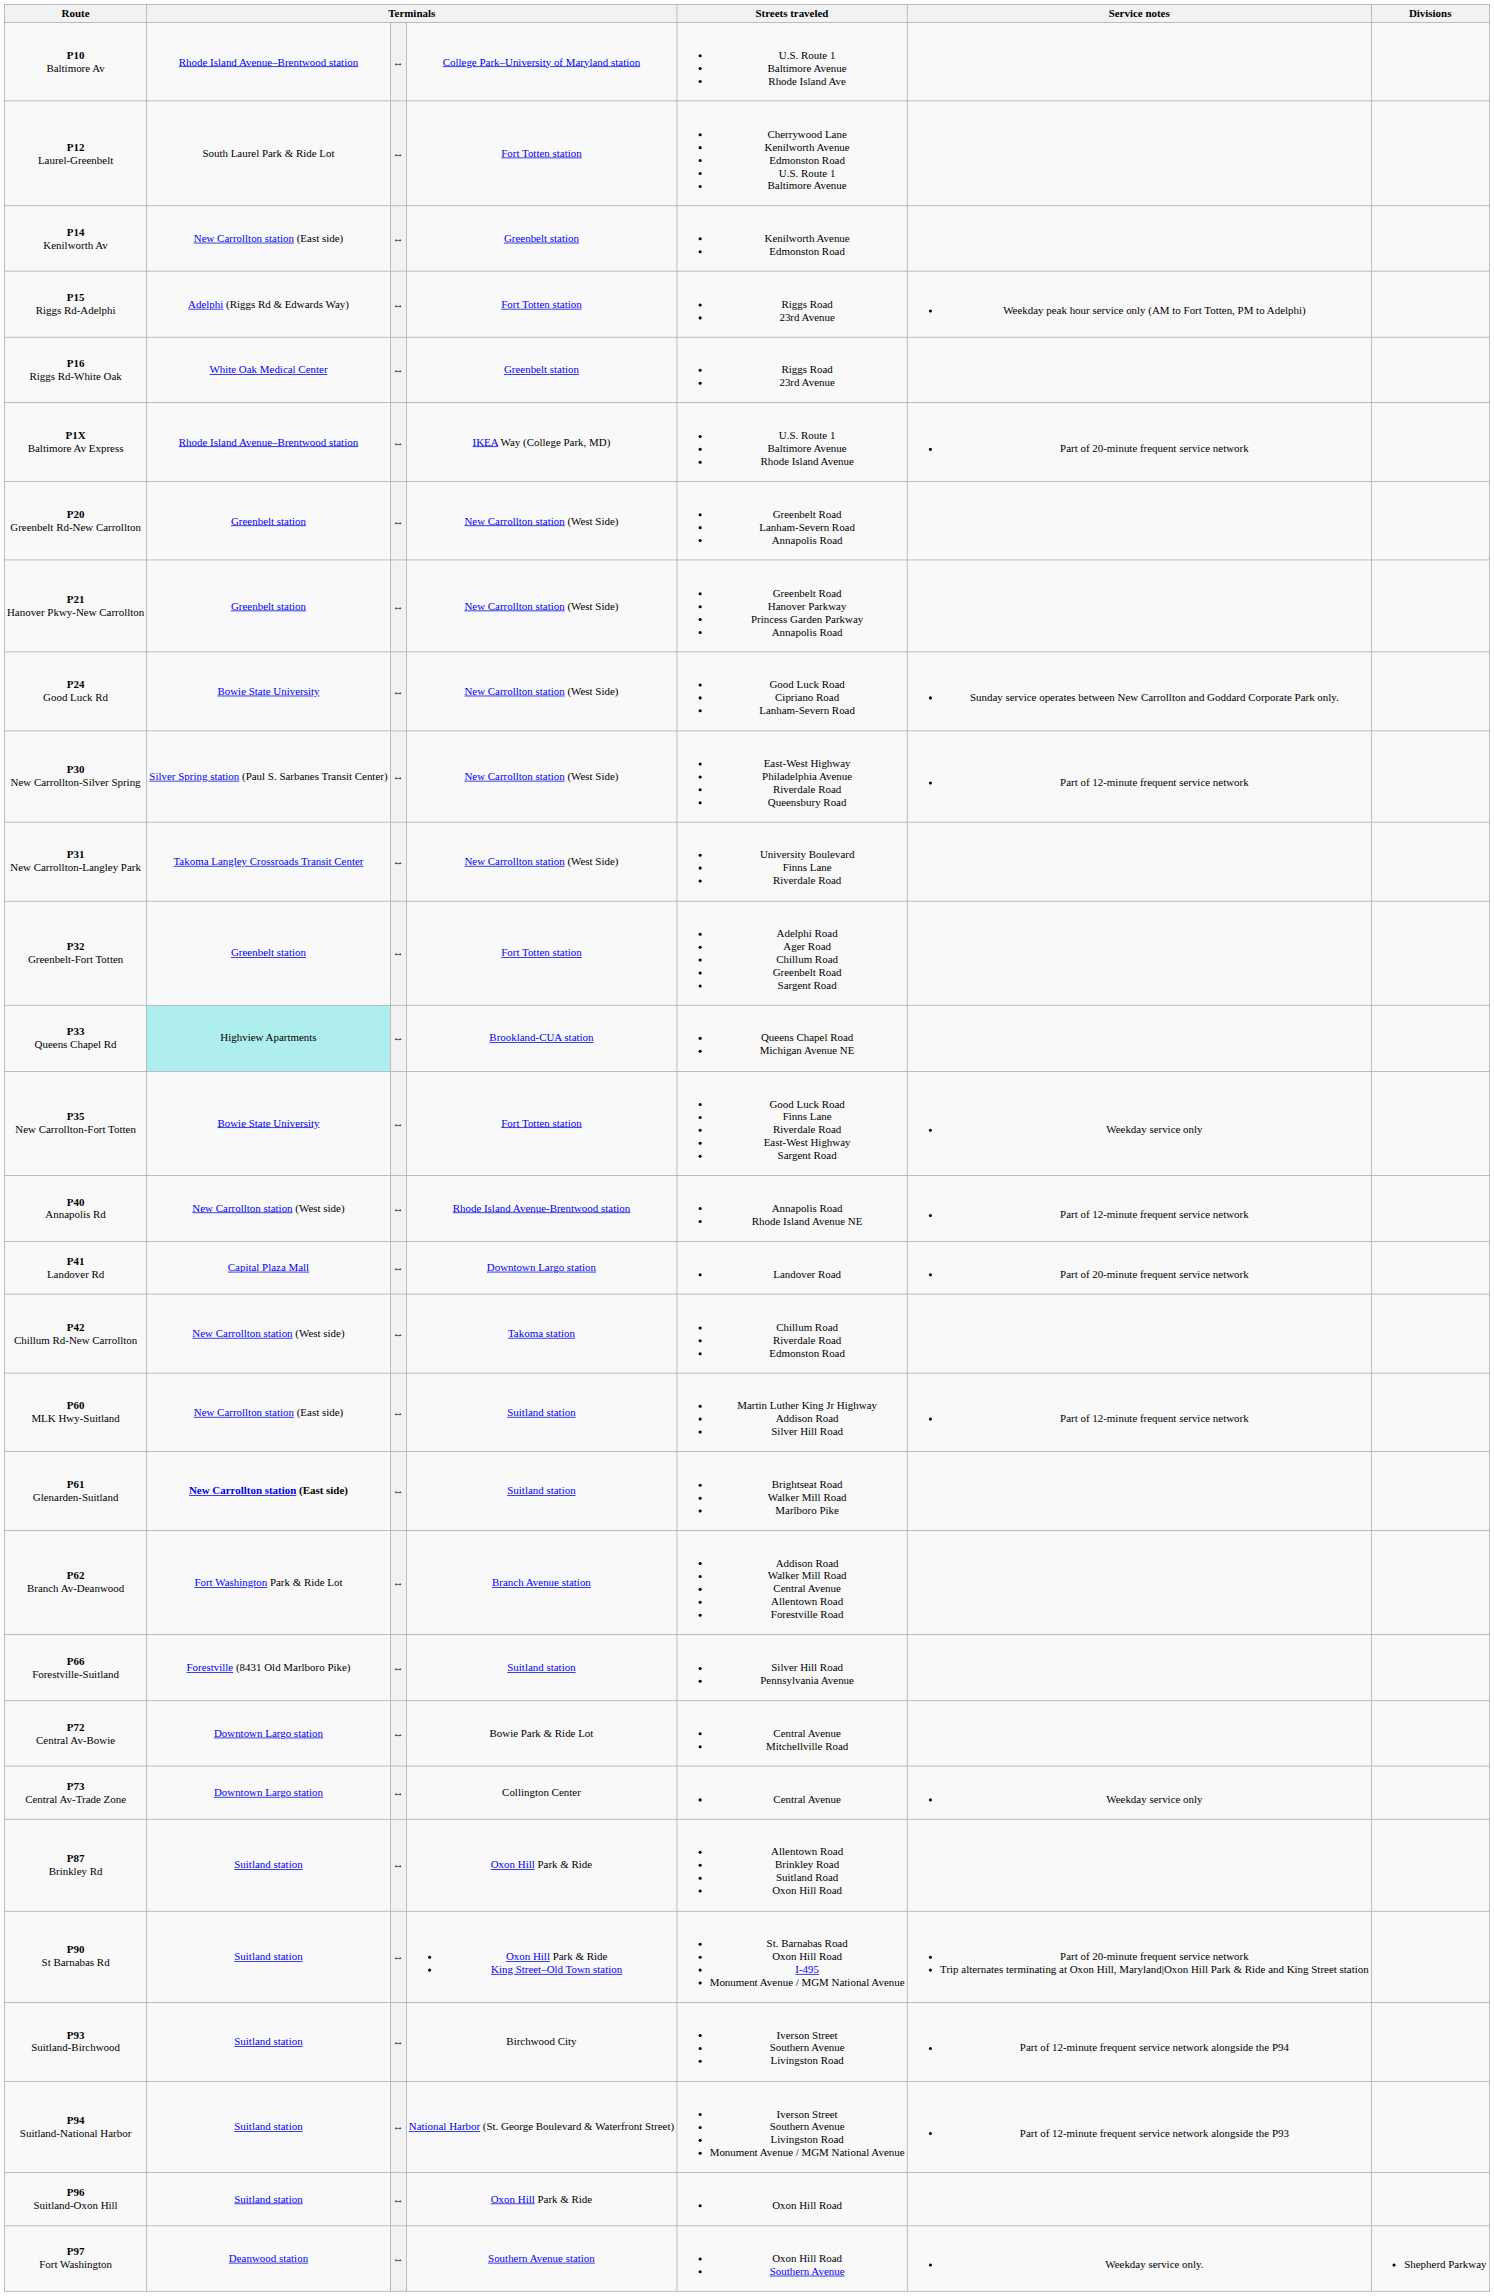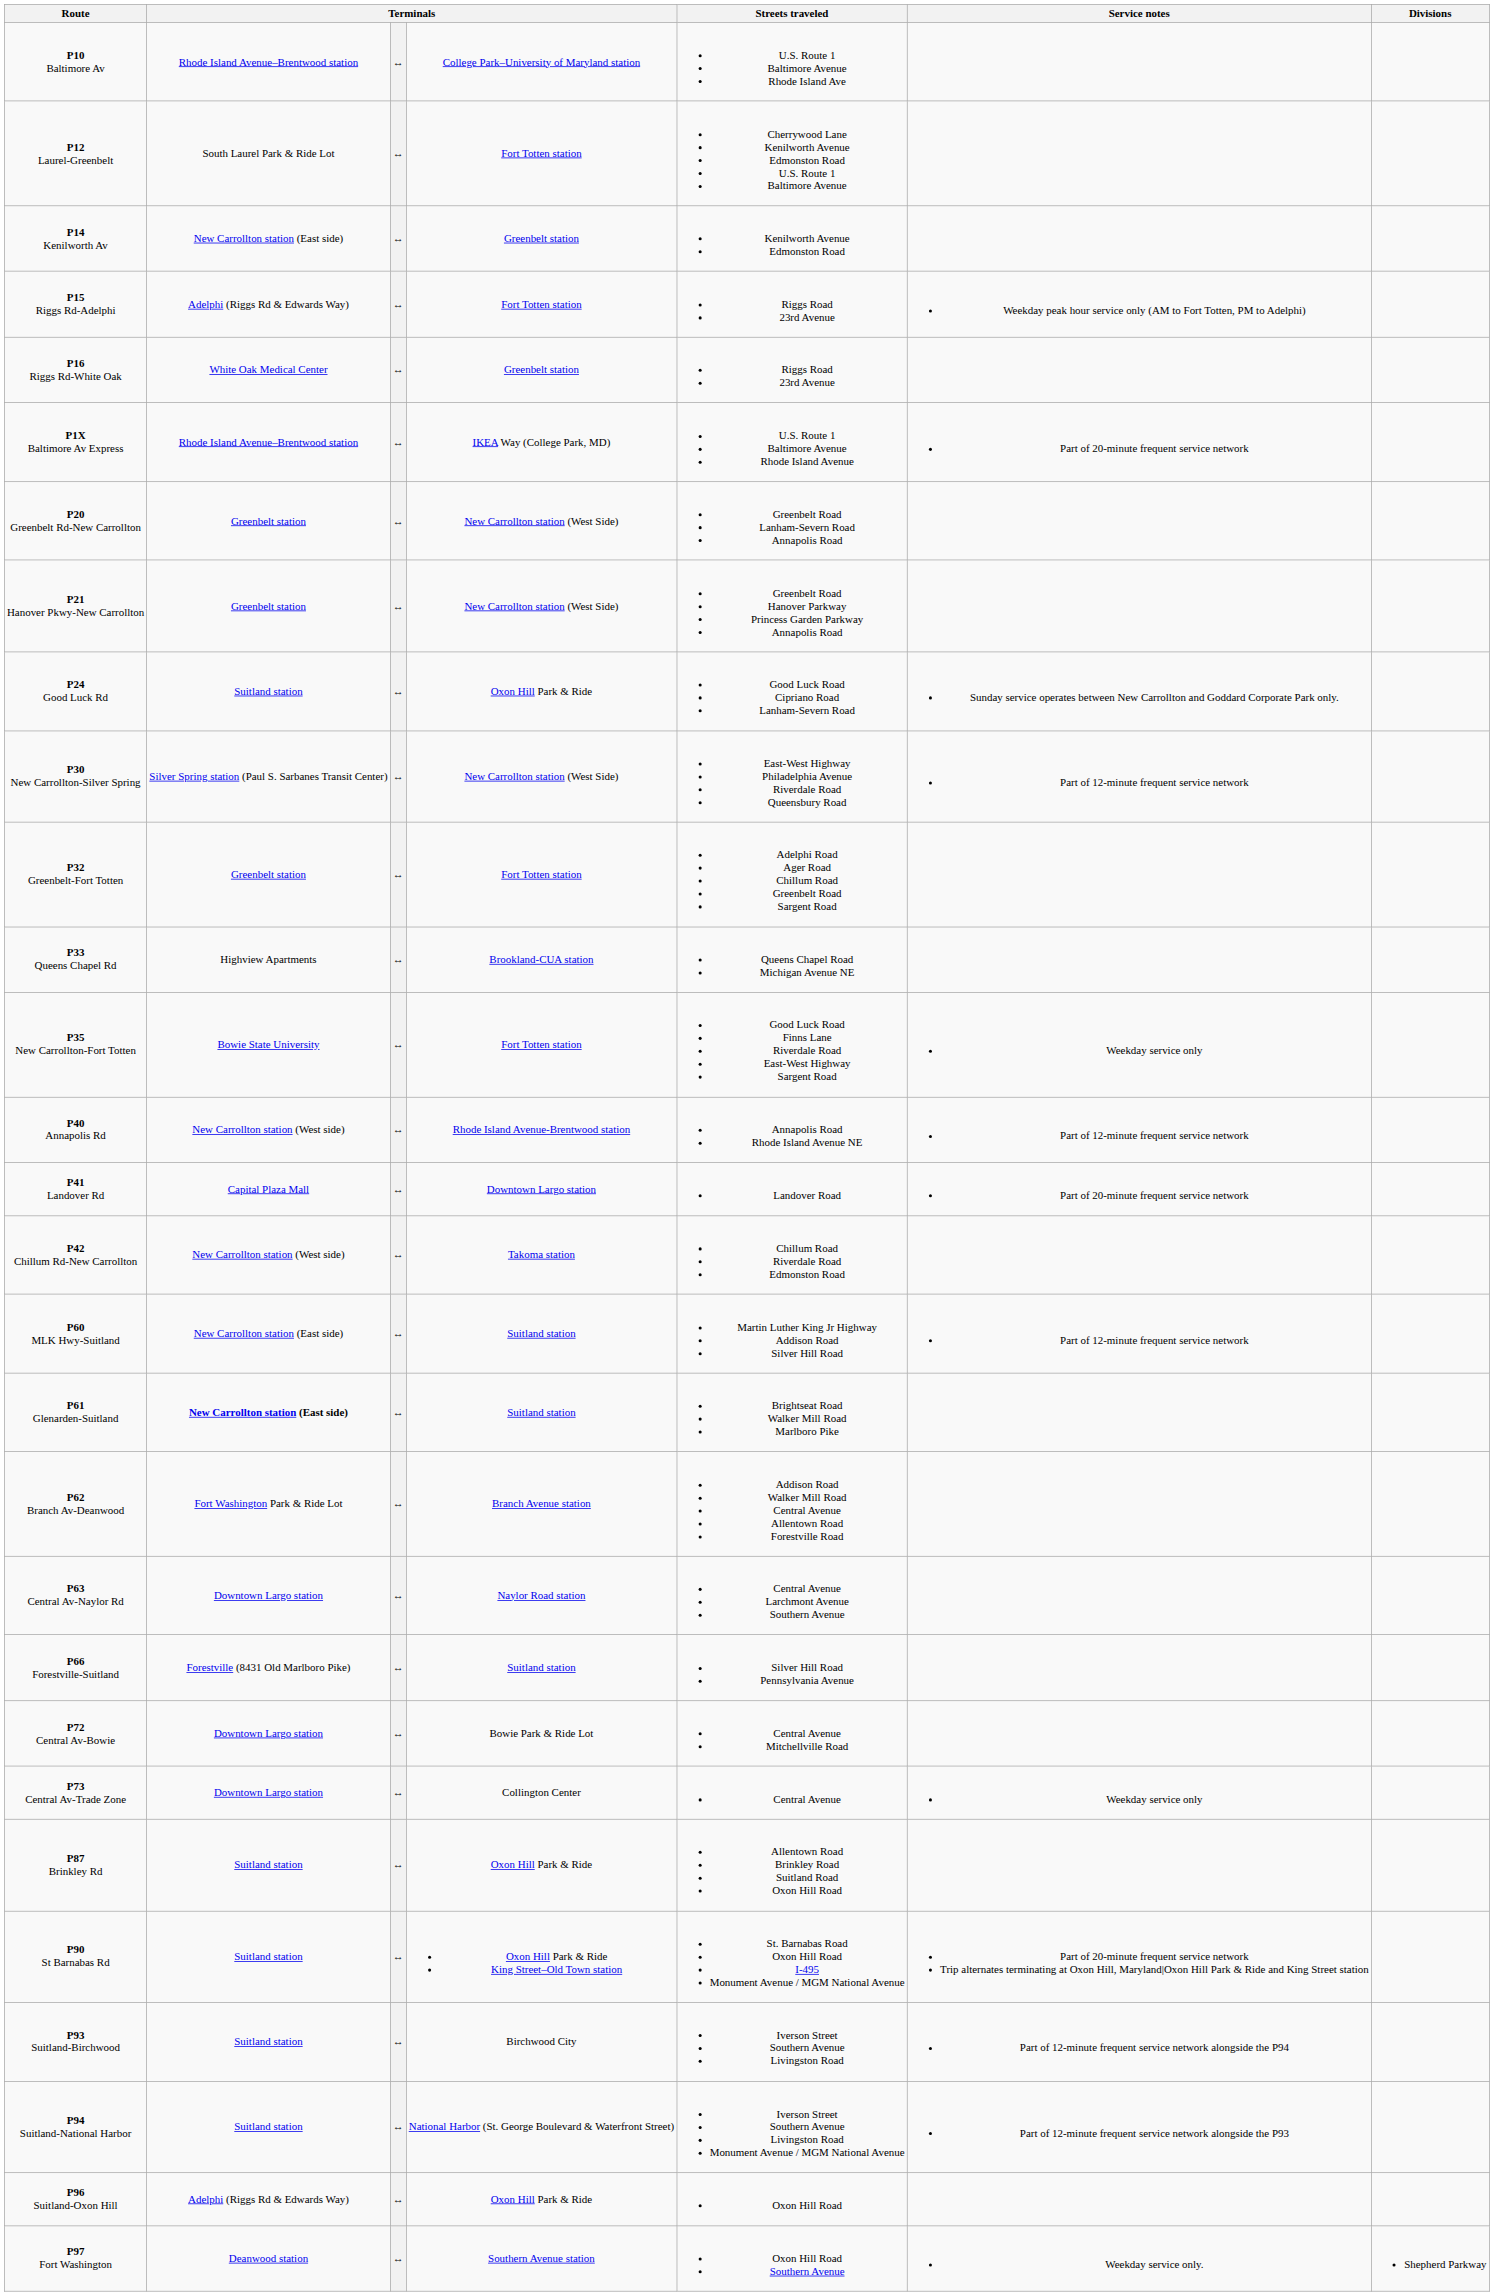 <table class=wikitable style="font-size: 90%;" |>
 <tr>
 <th>Route</th>
 <th colspan=3>Terminals</th>
 <th>Streets traveled</th>
 <th>Service notes</th>
 <th>Divisions</th>
 </tr>
 <tr align="center">
 <td><strong>P10</strong><br>Baltimore Av</td>
 <td><a href='#'>Rhode Island Avenue–Brentwood station</a></td>
 <th><span>↔</span></th>
 <td><a href='#'>College Park–University of Maryland station</a></td>
 <td><br><ul><li>U.S. Route 1</li><li>Baltimore Avenue</li><li>Rhode Island Ave</li></ul></td>
 <td></td>
 <td></td>
 </tr>
 <tr align="center">
 <td><strong>P12</strong><br>Laurel-Greenbelt</td>
 <td>South Laurel Park & Ride Lot</td>
 <th><span>↔</span></th>
 <td><a href='#'>Fort Totten station</a></td>
 <td><br><ul><li>Cherrywood Lane</li><li>Kenilworth Avenue</li><li>Edmonston Road</li><li>U.S. Route 1</li><li>Baltimore Avenue</li></ul></td>
 <td></td>
 <td></td>
 </tr>
 <tr align="center">
 <td><strong>P14</strong><br>Kenilworth Av</td>
 <td><a href='#'>New Carrollton station</a> (East side)</td>
 <th><span>↔</span></th>
 <td><a href='#'>Greenbelt station</a></td>
 <td><br><ul><li>Kenilworth Avenue</li><li>Edmonston Road</li></ul></td>
 <td></td>
 <td></td>
 </tr>
 <tr align="center">
 <td><strong>P15</strong><br>Riggs Rd-Adelphi</td>
 <td><a href='#'>Adelphi</a> (Riggs Rd & Edwards Way)</td>
 <th><span>↔</span></th>
 <td><a href='#'>Fort Totten station</a></td>
 <td><br><ul><li>Riggs Road</li><li>23rd Avenue</li></ul></td>
 <td><br><ul><li>Weekday peak hour service only (AM to Fort Totten, PM to Adelphi)</li></ul></td>
 <td></td>
 </tr>
 <tr align="center">
 <td><strong>P16</strong><br>Riggs Rd-White Oak</td>
 <td><a href='#'>White Oak Medical Center</a></td>
 <th><span>↔</span></th>
 <td><a href='#'>Greenbelt station</a></td>
 <td><br><ul><li>Riggs Road</li><li>23rd Avenue</li></ul></td>
 <td></td>
 <td></td>
 </tr>
 <tr align="center">
 <td><strong>P1X</strong><br>Baltimore Av Express</td>
 <td><a href='#'>Rhode Island Avenue–Brentwood station</a></td>
 <th><span>↔</span></th>
 <td><a href='#'>IKEA</a> Way (College Park, MD)</td>
 <td><br><ul><li>U.S. Route 1</li><li>Baltimore Avenue</li><li>Rhode Island Avenue</li></ul></td>
 <td><br><ul><li>Part of 20-minute frequent service network</li></ul></td>
 <td></td>
 </tr>
 <tr align="center">
 <td><strong>P20</strong><br>Greenbelt Rd-New Carrollton</td>
 <td><a href='#'>Greenbelt station</a></td>
 <th><span>↔</span></th>
 <td><a href='#'>New Carrollton station</a> (West Side)</td>
 <td><br><ul><li>Greenbelt Road</li><li>Lanham-Severn Road</li><li>Annapolis Road</li></ul></td>
 <td></td>
 <td></td>
 </tr>
 <tr align="center">
 <td><strong>P21</strong><br>Hanover Pkwy-New Carrollton</td>
 <td><a href='#'>Greenbelt station</a></td>
 <th><span>↔</span></th>
 <td><a href='#'>New Carrollton station</a> (West Side)</td>
 <td><br><ul><li>Greenbelt Road</li><li>Hanover Parkway</li><li>Princess Garden Parkway</li><li>Annapolis Road</li></ul></td>
 <td></td>
 <td></td>
 </tr>
 <tr align="center">
 <td><strong>P24</strong><br>Good Luck Rd</td>
-<td><a href='#'>Bowie State University</a></td>
+<td><a href='#'>Suitland station</a></td>
 <th><span>↔</span></th>
-<td><a href='#'>New Carrollton station</a> (West Side)</td>
+<td><a href='#'>Oxon Hill</a> Park & Ride</td>
 <td><br><ul><li>Good Luck Road</li><li>Cipriano Road</li><li>Lanham-Severn Road</li></ul></td>
 <td><br><ul><li>Sunday service operates between New Carrollton and Goddard Corporate Park only.</li></ul></td>
 <td></td>
 </tr>
 <tr align="center">
 <td><strong>P30</strong><br>New Carrollton-Silver Spring</td>
 <td><a href='#'>Silver Spring station</a> (Paul S. Sarbanes Transit Center)</td>
 <th><span>↔</span></th>
 <td><a href='#'>New Carrollton station</a> (West Side)</td>
 <td><br><ul><li>East-West Highway</li><li>Philadelphia Avenue</li><li>Riverdale Road</li><li>Queensbury Road</li></ul></td>
 <td><br><ul><li>Part of 12-minute frequent service network</li></ul></td>
 <td></td>
 </tr>
 <tr align="center">
-<td><strong>P31</strong><br>New Carrollton-Langley Park</td>
-<td><a href='#'>Takoma Langley Crossroads Transit Center</a></td>
-<th><span>↔</span></th>
-<td><a href='#'>New Carrollton station</a> (West Side)</td>
-<td><br><ul><li>University Boulevard</li><li>Finns Lane</li><li>Riverdale Road</li></ul></td>
-<td></td>
-<td></td>
-</tr>
-<tr align="center">
 <td><strong>P32</strong><br>Greenbelt-Fort Totten</td>
 <td><a href='#'>Greenbelt station</a></td>
 <th><span>↔</span></th>
 <td><a href='#'>Fort Totten station</a></td>
 <td><br><ul><li>Adelphi Road</li><li>Ager Road</li><li>Chillum Road</li><li>Greenbelt Road</li><li>Sargent Road</li></ul></td>
 <td></td>
 <td></td>
 </tr>
 <tr align="center">
 <td><strong>P33</strong><br>Queens Chapel Rd</td>
-<td style="background: paleturquoise;">Highview Apartments</td>
+<td>Highview Apartments</td>
 <th><span>↔</span></th>
 <td><a href='#'>Brookland-CUA station</a></td>
 <td><br><ul><li>Queens Chapel Road</li><li>Michigan Avenue NE</li></ul></td>
 <td></td>
 <td></td>
 </tr>
 <tr align="center">
 <td><strong>P35</strong><br>New Carrollton-Fort Totten</td>
 <td><a href='#'>Bowie State University</a></td>
 <th><span>↔</span></th>
 <td><a href='#'>Fort Totten station</a></td>
 <td><br><ul><li>Good Luck Road</li><li>Finns Lane</li><li>Riverdale Road</li><li>East-West Highway</li><li>Sargent Road</li></ul></td>
 <td><br><ul><li>Weekday service only</li></ul></td>
 <td></td>
 </tr>
 <tr align="center">
 <td><strong>P40</strong><br>Annapolis Rd</td>
 <td><a href='#'>New Carrollton station</a> (West side)</td>
 <th><span>↔</span></th>
 <td><a href='#'>Rhode Island Avenue-Brentwood station</a></td>
 <td><br><ul><li>Annapolis Road</li><li>Rhode Island Avenue NE</li></ul></td>
 <td><br><ul><li>Part of 12-minute frequent service network</li></ul></td>
 <td></td>
 </tr>
 <tr align="center">
 <td><strong>P41</strong><br>Landover Rd</td>
 <td><a href='#'>Capital Plaza Mall</a></td>
 <th><span>↔</span></th>
 <td><a href='#'>Downtown Largo station</a></td>
 <td><br><ul><li>Landover Road</li></ul></td>
 <td><br><ul><li>Part of 20-minute frequent service network</li></ul></td>
 <td></td>
 </tr>
 <tr align="center">
 <td><strong>P42</strong><br>Chillum Rd-New Carrollton</td>
 <td><a href='#'>New Carrollton station</a> (West side)</td>
 <th><span>↔</span></th>
 <td><a href='#'>Takoma station</a></td>
 <td><br><ul><li>Chillum Road</li><li>Riverdale Road</li><li>Edmonston Road</li></ul></td>
 <td></td>
 <td></td>
 </tr>
 <tr align="center">
 <td><strong>P60</strong><br>MLK Hwy-Suitland</td>
 <td><a href='#'>New Carrollton station</a> (East side)</td>
 <th><span>↔</span></th>
 <td><a href='#'>Suitland station</a></td>
 <td><br><ul><li>Martin Luther King Jr Highway</li><li>Addison Road</li><li>Silver Hill Road</li></ul></td>
 <td><br><ul><li>Part of 12-minute frequent service network</li></ul></td>
 <td></td>
 </tr>
 <tr align="center">
 <td><strong>P61</strong><br>Glenarden-Suitland</td>
 <td><strong><a href='#'>New Carrollton station</a> (East side)</strong></td>
 <th><span>↔</span></th>
 <td><a href='#'>Suitland station</a></td>
 <td><br><ul><li>Brightseat Road</li><li>Walker Mill Road</li><li>Marlboro Pike</li></ul></td>
 <td></td>
 <td></td>
 </tr>
 <tr align="center">
 <td><strong>P62</strong><br>Branch Av-Deanwood</td>
 <td><a href='#'>Fort Washington</a> Park & Ride Lot</td>
 <th><span>↔</span></th>
 <td><a href='#'>Branch Avenue station</a></td>
 <td><br><ul><li>Addison Road</li><li>Walker Mill Road</li><li>Central Avenue</li><li>Allentown Road</li><li>Forestville Road</li></ul></td>
 <td></td>
 <td></td>
 </tr>
 <tr align="center">
+<td><strong>P63</strong><br>Central Av-Naylor Rd</td>
+<td><a href='#'>Downtown Largo station</a></td>
+<th><span>↔</span></th>
+<td><a href='#'>Naylor Road station</a></td>
+<td><br><ul><li>Central Avenue</li><li>Larchmont Avenue</li><li>Southern Avenue</li></ul></td>
+<td></td>
+<td></td>
+</tr>
+<tr align="center">
 <td><strong>P66</strong><br>Forestville-Suitland</td>
 <td><a href='#'>Forestville</a> (8431 Old Marlboro Pike)</td>
 <th><span>↔</span></th>
 <td><a href='#'>Suitland station</a></td>
 <td><br><ul><li>Silver Hill Road</li><li>Pennsylvania Avenue</li></ul></td>
 <td></td>
 <td></td>
 </tr>
 <tr align="center">
 <td><strong>P72</strong><br>Central Av-Bowie</td>
 <td><a href='#'>Downtown Largo station</a></td>
 <th><span>↔</span></th>
 <td>Bowie Park & Ride Lot</td>
 <td><br><ul><li>Central Avenue</li><li>Mitchellville Road</li></ul></td>
 <td></td>
 <td></td>
 </tr>
 <tr align="center">
 <td><strong>P73</strong><br>Central Av-Trade Zone</td>
 <td><a href='#'>Downtown Largo station</a></td>
 <th><span>↔</span></th>
 <td>Collington Center</td>
 <td><br><ul><li>Central Avenue</li></ul></td>
 <td><br><ul><li>Weekday service only</li></ul></td>
 <td></td>
 </tr>
 <tr align="center">
 <td><strong>P87</strong><br>Brinkley Rd</td>
 <td><a href='#'>Suitland station</a></td>
 <th><span>↔</span></th>
 <td><a href='#'>Oxon Hill</a> Park & Ride</td>
 <td><br><ul><li>Allentown Road</li><li>Brinkley Road</li><li>Suitland Road</li><li>Oxon Hill Road</li></ul></td>
 <td></td>
 <td></td>
 </tr>
 <tr align="center">
 <td><strong>P90</strong><br>St Barnabas Rd</td>
 <td><a href='#'>Suitland station</a></td>
 <th><span>↔</span></th>
 <td><br><ul><li><a href='#'>Oxon Hill</a> Park & Ride</li><li><a href='#'>King Street–Old Town station</a></li></ul></td>
 <td><br><ul><li>St. Barnabas Road</li><li>Oxon Hill Road</li><li><a href='#'>I-495</a></li><li>Monument Avenue / MGM National Avenue</li></ul></td>
 <td><br><ul><li>Part of 20-minute frequent service network</li><li>Trip alternates terminating at Oxon Hill, Maryland|Oxon Hill Park & Ride and King Street station</li></ul></td>
 <td></td>
 </tr>
 <tr align="center">
 <td><strong>P93</strong><br>Suitland-Birchwood</td>
 <td><a href='#'>Suitland station</a></td>
 <th><span>↔</span></th>
 <td>Birchwood City</td>
 <td><br><ul><li>Iverson Street</li><li>Southern Avenue</li><li>Livingston Road</li></ul></td>
 <td><br><ul><li>Part of 12-minute frequent service network alongside the P94</li></ul></td>
 <td></td>
 </tr>
 <tr align="center">
 <td><strong>P94</strong><br>Suitland-National Harbor</td>
 <td><a href='#'>Suitland station</a></td>
 <th><span>↔</span></th>
 <td><a href='#'>National Harbor</a> (St. George Boulevard & Waterfront Street)</td>
 <td><br><ul><li>Iverson Street</li><li>Southern Avenue</li><li>Livingston Road</li><li>Monument Avenue / MGM National Avenue</li></ul></td>
 <td><br><ul><li>Part of 12-minute frequent service network alongside the P93</li></ul></td>
 <td></td>
 </tr>
 <tr align="center">
 <td><strong>P96</strong><br>Suitland-Oxon Hill</td>
-<td><a href='#'>Suitland station</a></td>
+<td><a href='#'>Adelphi</a> (Riggs Rd & Edwards Way)</td>
 <th><span>↔</span></th>
 <td><a href='#'>Oxon Hill</a> Park & Ride</td>
 <td><br><ul><li>Oxon Hill Road</li></ul></td>
 <td></td>
 <td></td>
 </tr>
 <tr align="center">
 <td><strong>P97</strong><br>Fort Washington</td>
 <td><a href='#'>Deanwood station</a></td>
 <th><span>↔</span></th>
 <td><a href='#'>Southern Avenue station</a></td>
 <td><br><ul><li>Oxon Hill Road</li><li><a href='#'>Southern Avenue</a></li></ul></td>
 <td><br><ul><li>Weekday service only.</li></ul></td>
 <td><br><ul><li>Shepherd Parkway</li></ul></td>
 </tr>
 </table>
